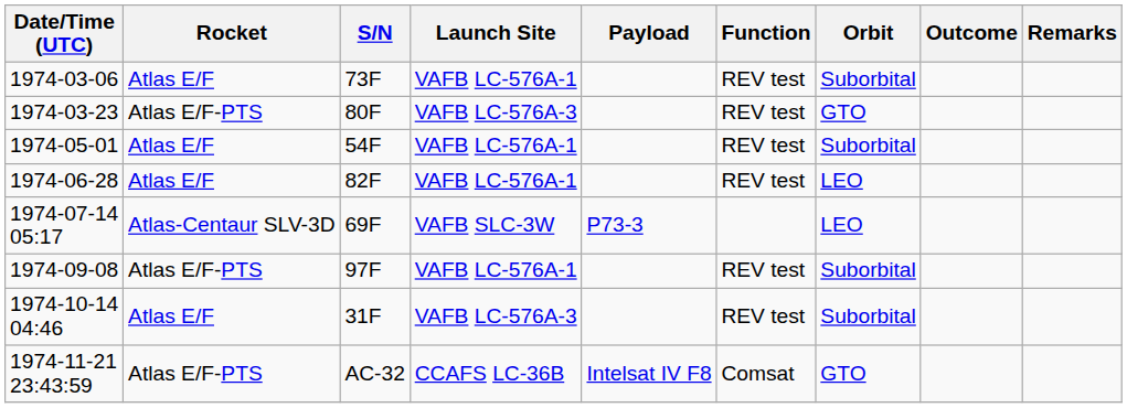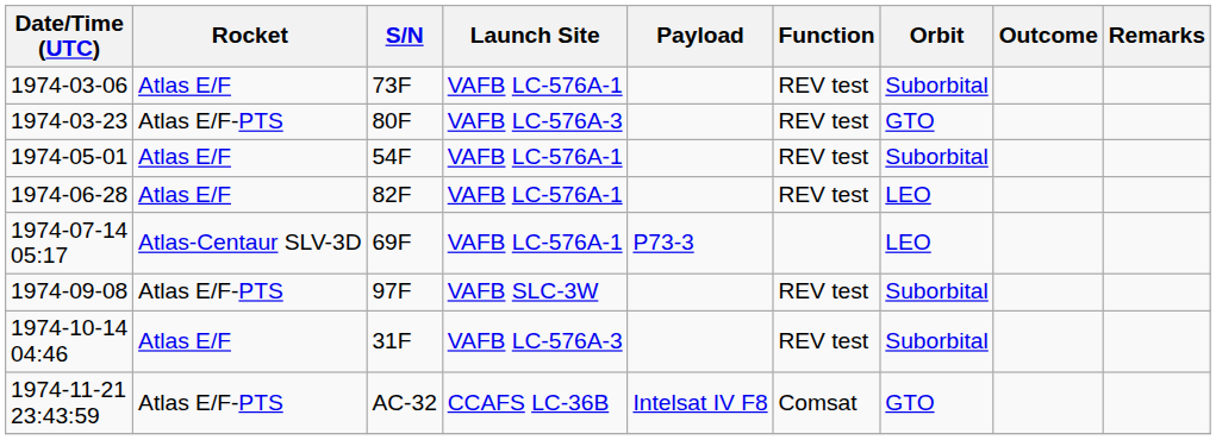 <table class="wikitable" style="margin: 1em 1em 1em 0";>
 <tr>
 <th>Date/Time<br>(<a href='#'>UTC</a>)</th>
 <th>Rocket</th>
 <th><a href='#'>S/N</a></th>
 <th>Launch Site</th>
 <th>Payload</th>
 <th>Function</th>
 <th>Orbit</th>
 <th>Outcome</th>
 <th>Remarks</th>
 </tr>
 <tr>
 <td>1974-03-06</td>
 <td><a href='#'>Atlas E/F</a></td>
 <td>73F</td>
 <td><a href='#'>VAFB</a> <a href='#'>LC-576A-1</a></td>
 <td></td>
 <td>REV test</td>
 <td><a href='#'>Suborbital</a></td>
 <td></td>
 <td></td>
 </tr>
 <tr>
 <td>1974-03-23</td>
 <td>Atlas E/F-<a href='#'>PTS</a></td>
 <td>80F</td>
 <td><a href='#'>VAFB</a> <a href='#'>LC-576A-3</a></td>
 <td></td>
 <td>REV test</td>
 <td><a href='#'>GTO</a></td>
 <td></td>
 <td></td>
 </tr>
 <tr>
 <td>1974-05-01</td>
 <td><a href='#'>Atlas E/F</a></td>
 <td>54F</td>
 <td><a href='#'>VAFB</a> <a href='#'>LC-576A-1</a></td>
 <td></td>
 <td>REV test</td>
 <td><a href='#'>Suborbital</a></td>
 <td></td>
 <td></td>
 </tr>
 <tr>
 <td>1974-06-28</td>
 <td><a href='#'>Atlas E/F</a></td>
 <td>82F</td>
 <td><a href='#'>VAFB</a> <a href='#'>LC-576A-1</a></td>
 <td></td>
 <td>REV test</td>
 <td><a href='#'>LEO</a></td>
 <td></td>
 <td></td>
 </tr>
 <tr>
 <td>1974-07-14<br>05:17</td>
 <td><a href='#'>Atlas-Centaur</a> SLV-3D</td>
 <td>69F</td>
-<td><a href='#'>VAFB</a> <a href='#'>SLC-3W</a></td>
+<td><a href='#'>VAFB</a> <a href='#'>LC-576A-1</a></td>
 <td><a href='#'>P73-3</a></td>
 <td></td>
 <td><a href='#'>LEO</a></td>
 <td></td>
 <td></td>
 </tr>
 <tr>
 <td>1974-09-08</td>
 <td>Atlas E/F-<a href='#'>PTS</a></td>
 <td>97F</td>
-<td><a href='#'>VAFB</a> <a href='#'>LC-576A-1</a></td>
+<td><a href='#'>VAFB</a> <a href='#'>SLC-3W</a></td>
 <td></td>
 <td>REV test</td>
 <td><a href='#'>Suborbital</a></td>
 <td></td>
 <td></td>
 </tr>
 <tr>
 <td>1974-10-14<br>04:46</td>
 <td><a href='#'>Atlas E/F</a></td>
 <td>31F</td>
 <td><a href='#'>VAFB</a> <a href='#'>LC-576A-3</a></td>
 <td></td>
 <td>REV test</td>
 <td><a href='#'>Suborbital</a></td>
 <td></td>
 <td></td>
 </tr>
 <tr>
 <td>1974-11-21<br>23:43:59</td>
 <td>Atlas E/F-<a href='#'>PTS</a></td>
 <td>AC-32</td>
 <td><a href='#'>CCAFS</a> <a href='#'>LC-36B</a></td>
 <td><a href='#'>Intelsat IV F8</a></td>
 <td>Comsat</td>
 <td><a href='#'>GTO</a></td>
 <td></td>
 <td></td>
 </tr>
 <tr>
 </tr>
 </table>
